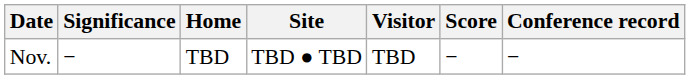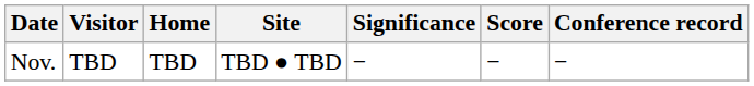 <table class="wikitable">
 <tr>
 <th>Date</th>
-<th>Significance</th>
+<th>Visitor</th>
 <th>Home</th>
 <th>Site</th>
-<th>Visitor</th>
+<th>Significance</th>
 <th>Score</th>
 <th>Conference record</th>
 </tr>
 <tr style="background:#fff;">
 <td>Nov.</td>
-<td>−</td>
+<td>TBD</td>
 <td>TBD</td>
 <td>TBD ● TBD</td>
-<td>TBD</td>
+<td>−</td>
 <td>−</td>
 <td>−</td>
 </tr>
 </table>
